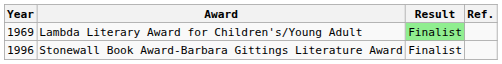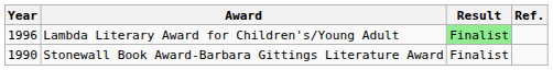 <table class="wikitable">
 <tr>
 <th>Year</th>
 <th>Award</th>
 <th>Result</th>
 <th>Ref.</th>
 </tr>
 <tr>
-<td>1969</td>
+<td>1996</td>
 <td>Lambda Literary Award for Children's/Young Adult</td>
 <td style="background: lightgreen;">Finalist</td>
 <td></td>
 </tr>
 <tr>
-<td>1996</td>
+<td>1990</td>
 <td>Stonewall Book Award-Barbara Gittings Literature Award</td>
 <td>Finalist</td>
 <td></td>
 </tr>
 </table>
